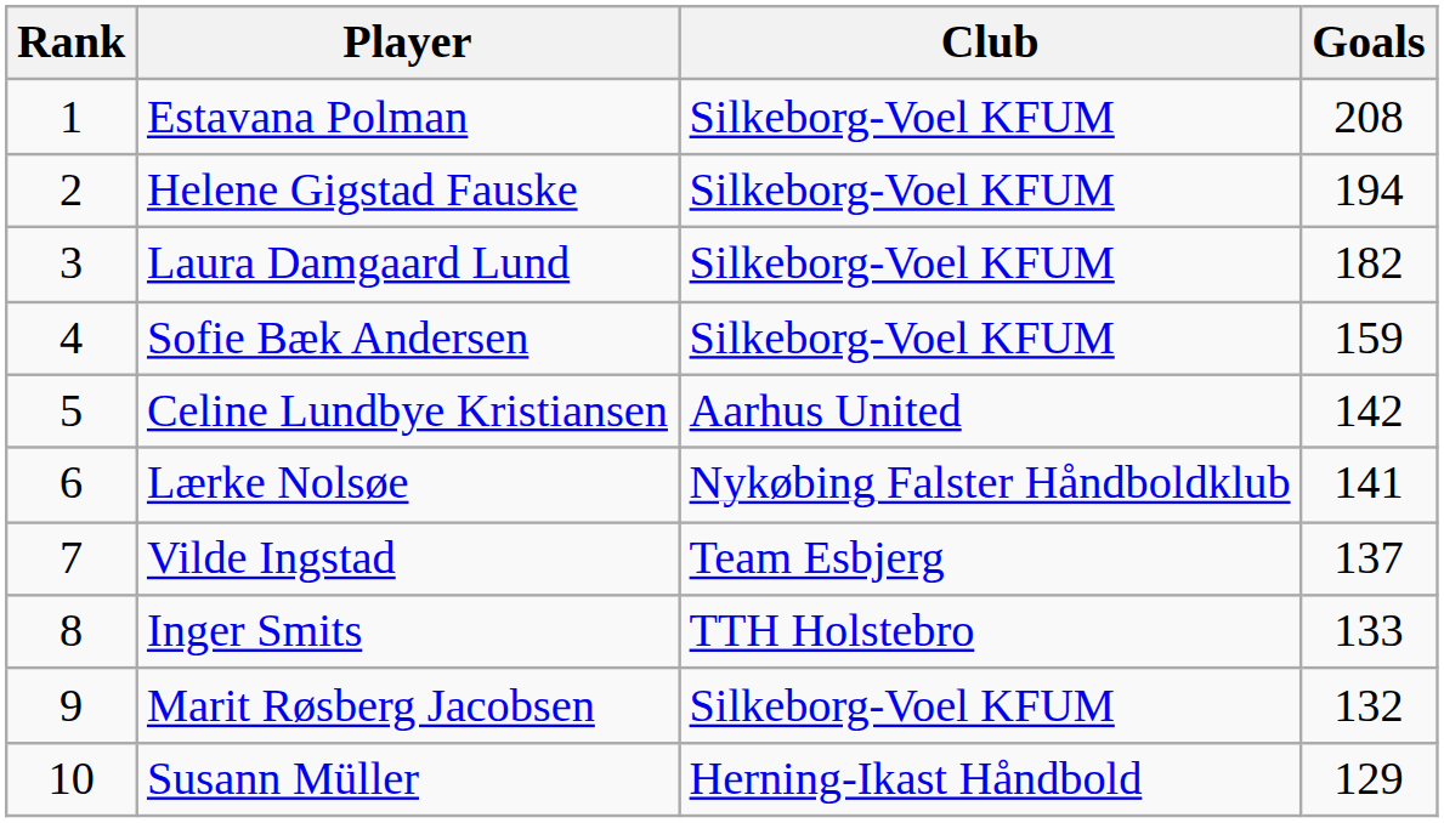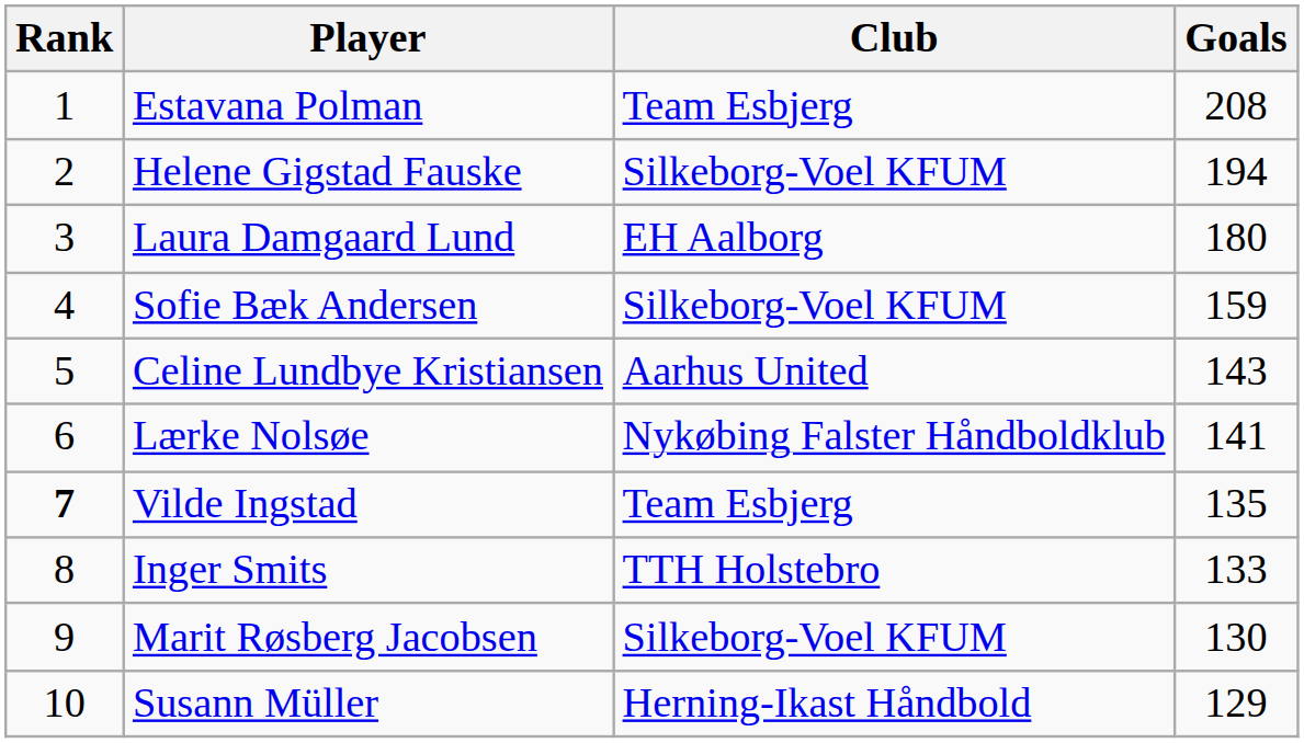 <table class="wikitable sortable" style="text-align:center">
 <tr>
 <th>Rank</th>
 <th>Player</th>
 <th>Club</th>
 <th>Goals</th>
 </tr>
 <tr>
 <td>1</td>
 <td style="text-align:left"> <a href='#'>Estavana Polman</a></td>
-<td style="text-align:left"><a href='#'>Silkeborg-Voel KFUM</a></td>
+<td style="text-align:left"><a href='#'>Team Esbjerg</a></td>
 <td>208</td>
 </tr>
 <tr>
 <td>2</td>
 <td style="text-align:left"> <a href='#'>Helene Gigstad Fauske</a></td>
 <td style="text-align:left"><a href='#'>Silkeborg-Voel KFUM</a></td>
 <td>194</td>
 </tr>
 <tr>
 <td>3</td>
 <td style="text-align:left"> <a href='#'>Laura Damgaard Lund</a></td>
-<td style="text-align:left"><a href='#'>Silkeborg-Voel KFUM</a></td>
-<td>182</td>
+<td style="text-align:left"><a href='#'>EH Aalborg</a></td>
+<td>180</td>
 </tr>
 <tr>
 <td>4</td>
 <td style="text-align:left"> <a href='#'>Sofie Bæk Andersen</a></td>
 <td style="text-align:left"><a href='#'>Silkeborg-Voel KFUM</a></td>
 <td>159</td>
 </tr>
 <tr>
 <td>5</td>
 <td style="text-align:left"> <a href='#'>Celine Lundbye Kristiansen</a></td>
 <td style="text-align:left"><a href='#'>Aarhus United</a></td>
-<td>142</td>
+<td>143</td>
 </tr>
 <tr>
 <td>6</td>
 <td style="text-align:left"> <a href='#'>Lærke Nolsøe</a></td>
 <td style="text-align:left"><a href='#'>Nykøbing Falster Håndboldklub</a></td>
 <td>141</td>
 </tr>
 <tr>
-<td>7</td>
+<td><strong>7</strong></td>
 <td style="text-align:left"> <a href='#'>Vilde Ingstad</a></td>
 <td style="text-align:left"><a href='#'>Team Esbjerg</a></td>
-<td>137</td>
+<td>135</td>
 </tr>
 <tr>
 <td>8</td>
 <td style="text-align:left"> <a href='#'>Inger Smits</a></td>
 <td style="text-align:left"><a href='#'>TTH Holstebro</a></td>
 <td>133</td>
 </tr>
 <tr>
 <td>9</td>
 <td style="text-align:left"> <a href='#'>Marit Røsberg Jacobsen</a></td>
 <td style="text-align:left"><a href='#'>Silkeborg-Voel KFUM</a></td>
-<td>132</td>
+<td>130</td>
 </tr>
 <tr>
 <td>10</td>
 <td style="text-align:left"> <a href='#'>Susann Müller</a></td>
 <td style="text-align:left"><a href='#'>Herning-Ikast Håndbold</a></td>
 <td>129</td>
 </tr>
 </table>
